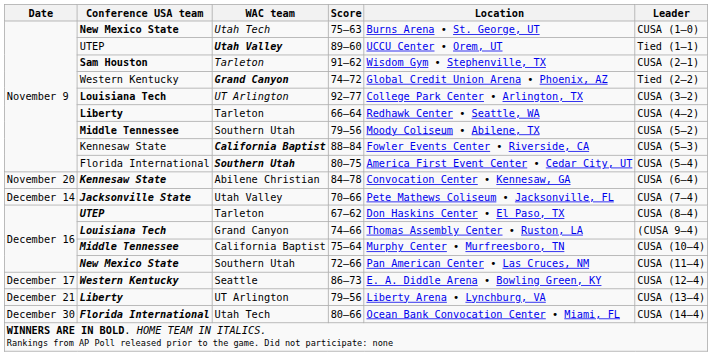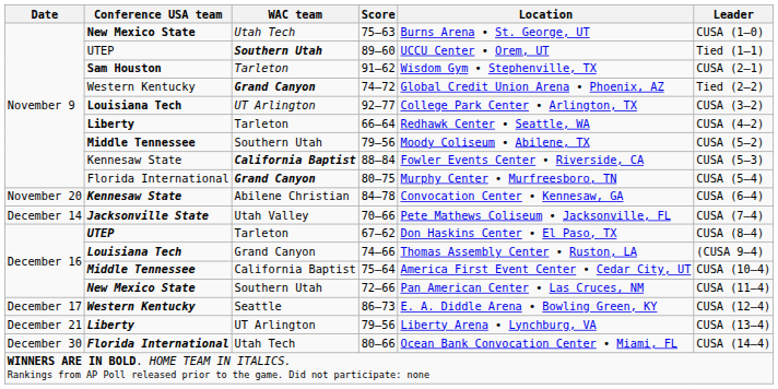 <table class="wikitable">
 <tr>
 <th>Date</th>
 <th>Conference USA team</th>
 <th>WAC team</th>
 <th>Score</th>
 <th>Location</th>
 <th>Leader</th>
 </tr>
 <tr>
 <td rowspan="9">November 9</td>
 <td><strong>New Mexico State</strong></td>
 <td><em>Utah Tech</em></td>
 <td>75–63</td>
 <td><a href='#'>Burns Arena</a> • <a href='#'>St. George, UT</a></td>
 <td>CUSA (1–0)</td>
 </tr>
 <tr>
 <td>UTEP</td>
-<td><strong><em>Utah Valley</em></strong></td>
+<td><strong><em>Southern Utah</em></strong></td>
 <td>89–60</td>
 <td><a href='#'>UCCU Center</a> • <a href='#'>Orem, UT</a></td>
 <td>Tied (1–1)</td>
 </tr>
 <tr>
 <td><strong>Sam Houston</strong></td>
 <td><em>Tarleton</em></td>
 <td>91–62</td>
 <td><a href='#'>Wisdom Gym</a> • <a href='#'>Stephenville, TX</a></td>
 <td>CUSA (2–1)</td>
 </tr>
 <tr>
 <td>Western Kentucky</td>
 <td><strong><em>Grand Canyon</em></strong></td>
 <td>74–72</td>
 <td><a href='#'>Global Credit Union Arena</a> • <a href='#'>Phoenix, AZ</a></td>
 <td>Tied (2–2)</td>
 </tr>
 <tr>
 <td><strong>Louisiana Tech</strong></td>
 <td><em>UT Arlington</em></td>
 <td>92–77</td>
 <td><a href='#'>College Park Center</a> • <a href='#'>Arlington, TX</a></td>
 <td>CUSA (3–2)</td>
 </tr>
 <tr>
 <td><strong>Liberty</strong></td>
 <td>Tarleton</td>
 <td>66–64</td>
 <td><a href='#'>Redhawk Center</a> • <a href='#'>Seattle, WA</a></td>
 <td>CUSA (4–2)</td>
 </tr>
 <tr>
 <td><strong>Middle Tennessee</strong></td>
 <td>Southern Utah</td>
 <td>79–56</td>
 <td><a href='#'>Moody Coliseum</a> • <a href='#'>Abilene, TX</a></td>
 <td>CUSA (5–2)</td>
 </tr>
 <tr>
 <td>Kennesaw State</td>
 <td><strong><em>California Baptist</em></strong></td>
 <td>88–84</td>
 <td><a href='#'>Fowler Events Center</a> • <a href='#'>Riverside, CA</a></td>
 <td>CUSA (5–3)</td>
 </tr>
 <tr>
 <td>Florida International</td>
-<td><strong><em>Southern Utah</em></strong></td>
+<td><strong><em>Grand Canyon</em></strong></td>
 <td>80–75</td>
-<td><a href='#'>America First Event Center</a> • <a href='#'>Cedar City, UT</a></td>
+<td><a href='#'>Murphy Center</a> • <a href='#'>Murfreesboro, TN</a></td>
 <td>CUSA (5–4)</td>
 </tr>
 <tr>
 <td>November 20</td>
 <td><strong><em>Kennesaw State</em></strong></td>
 <td>Abilene Christian</td>
 <td>84–78</td>
 <td><a href='#'>Convocation Center</a> • <a href='#'>Kennesaw, GA</a></td>
 <td>CUSA (6–4)</td>
 </tr>
 <tr>
 <td>December 14</td>
 <td><strong><em>Jacksonville State</em></strong></td>
 <td>Utah Valley</td>
 <td>70–66</td>
 <td><a href='#'>Pete Mathews Coliseum</a> • <a href='#'>Jacksonville, FL</a></td>
 <td>CUSA (7–4)</td>
 </tr>
 <tr>
 <td rowspan="4">December 16</td>
 <td><strong><em>UTEP</em></strong></td>
 <td>Tarleton</td>
 <td>67–62</td>
 <td><a href='#'>Don Haskins Center</a> • <a href='#'>El Paso, TX</a></td>
 <td>CUSA (8–4)</td>
 </tr>
 <tr>
 <td><strong><em>Louisiana Tech</em></strong></td>
 <td>Grand Canyon</td>
 <td>74–66</td>
 <td><a href='#'>Thomas Assembly Center</a> • <a href='#'>Ruston, LA</a></td>
 <td>(CUSA 9–4)</td>
 </tr>
 <tr>
 <td><strong><em>Middle Tennessee</em></strong></td>
 <td>California Baptist</td>
 <td>75–64</td>
-<td><a href='#'>Murphy Center</a> • <a href='#'>Murfreesboro, TN</a></td>
+<td><a href='#'>America First Event Center</a> • <a href='#'>Cedar City, UT</a></td>
 <td>CUSA (10–4)</td>
 </tr>
 <tr>
 <td><strong><em>New Mexico State</em></strong></td>
 <td>Southern Utah</td>
 <td>72–66</td>
 <td><a href='#'>Pan American Center</a> • <a href='#'>Las Cruces, NM</a></td>
 <td>CUSA (11–4)</td>
 </tr>
 <tr>
 <td>December 17</td>
 <td><strong><em>Western Kentucky</em></strong></td>
 <td>Seattle</td>
 <td>86–73</td>
 <td><a href='#'>E. A. Diddle Arena</a> • <a href='#'>Bowling Green, KY</a></td>
 <td>CUSA (12–4)</td>
 </tr>
 <tr>
 <td>December 21</td>
 <td><strong><em>Liberty</em></strong></td>
 <td>UT Arlington</td>
 <td>79–56</td>
 <td><a href='#'>Liberty Arena</a> • <a href='#'>Lynchburg, VA</a></td>
 <td>CUSA (13–4)</td>
 </tr>
 <tr>
 <td>December 30</td>
 <td><strong><em>Florida International</em></strong></td>
 <td>Utah Tech</td>
 <td>80–66</td>
 <td><a href='#'>Ocean Bank Convocation Center</a> • <a href='#'>Miami, FL</a></td>
 <td>CUSA (14–4)</td>
 </tr>
 <tr>
 <td colspan="6"><strong>WINNERS ARE IN BOLD</strong>. <em>HOME TEAM IN ITALICS.</em><br><small>Rankings from AP Poll released prior to the game. Did not participate: none</small></td>
 </tr>
 </table>
